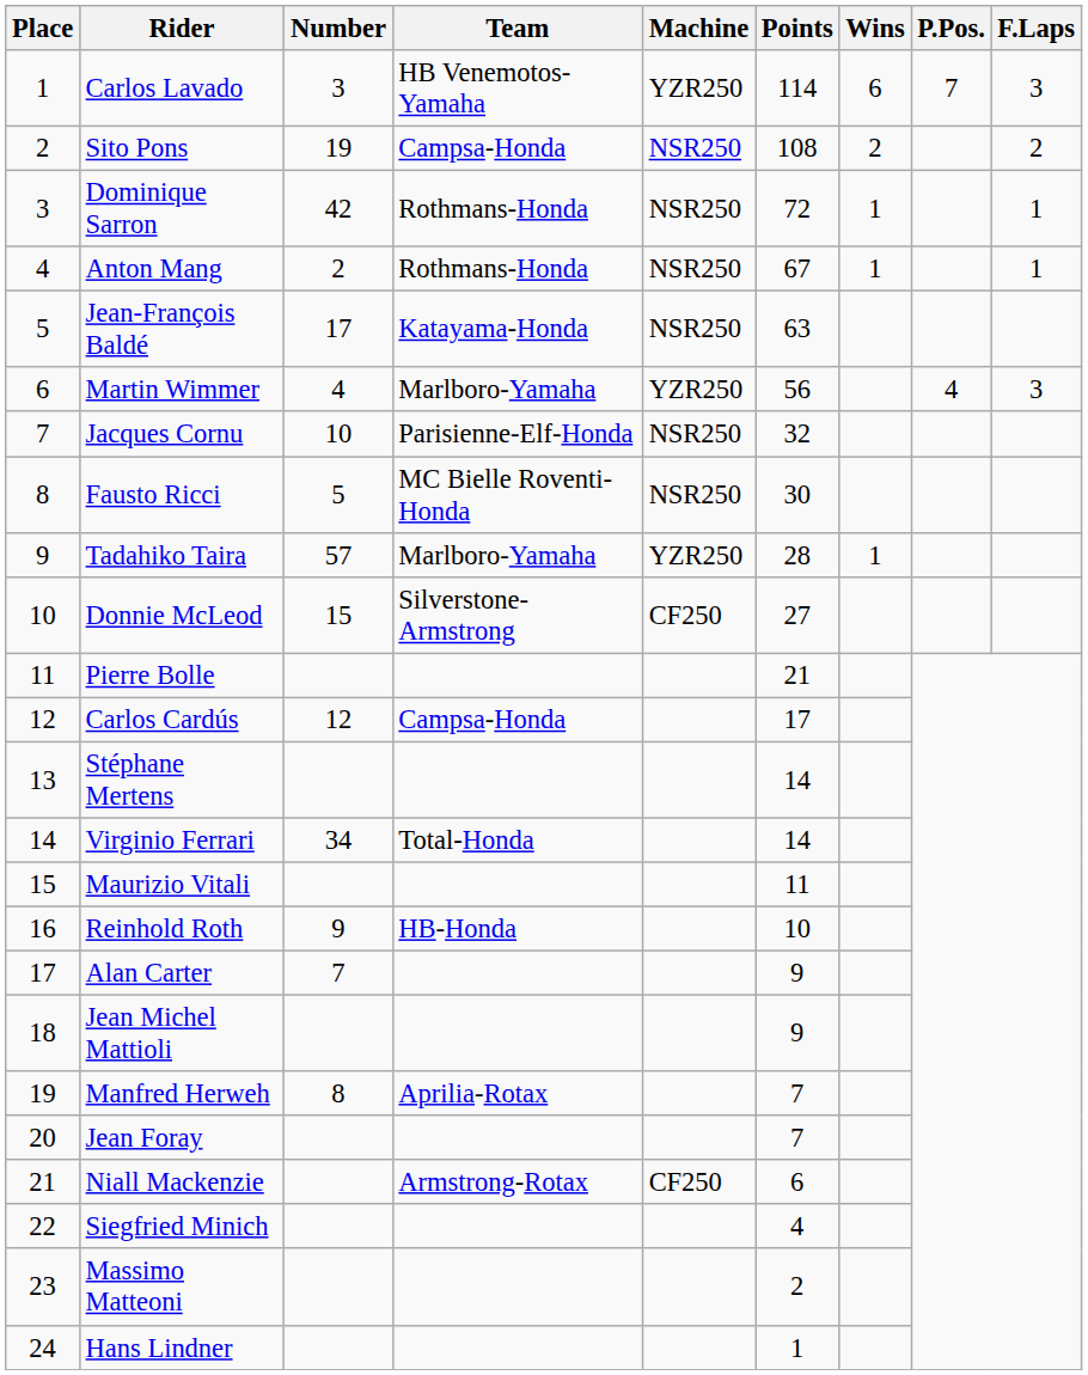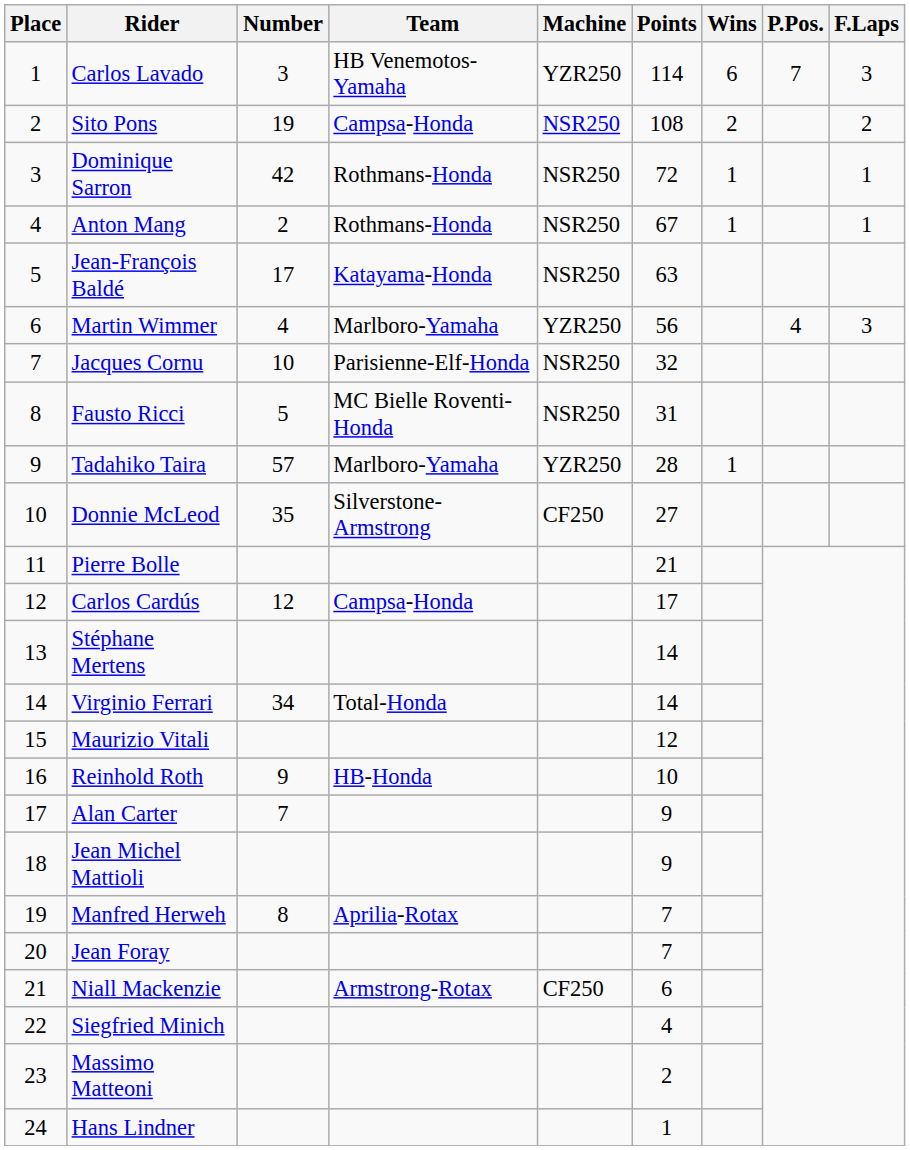 <table class="wikitable" style="font-size: 95%;">
 <tr>
 <th>Place</th>
 <th>Rider</th>
 <th>Number</th>
 <th>Team</th>
 <th>Machine</th>
 <th>Points</th>
 <th>Wins</th>
 <th>P.Pos.</th>
 <th>F.Laps</th>
 </tr>
 <tr>
 <td style="text-align:center;">1</td>
 <td> <a href='#'>Carlos Lavado</a></td>
 <td style="text-align:center;">3</td>
 <td>HB Venemotos-<a href='#'>Yamaha</a></td>
 <td>YZR250</td>
 <td style="text-align:center;">114</td>
 <td style="text-align:center;">6</td>
 <td style="text-align:center;">7</td>
 <td style="text-align:center;">3</td>
 </tr>
 <tr>
 <td style="text-align:center;">2</td>
 <td> <a href='#'>Sito Pons</a></td>
 <td style="text-align:center;">19</td>
 <td><a href='#'>Campsa</a>-<a href='#'>Honda</a></td>
 <td><a href='#'>NSR250</a></td>
 <td style="text-align:center;">108</td>
 <td style="text-align:center;">2</td>
 <td></td>
 <td style="text-align:center;">2</td>
 </tr>
 <tr>
 <td style="text-align:center;">3</td>
 <td> <a href='#'>Dominique Sarron</a></td>
 <td style="text-align:center;">42</td>
 <td>Rothmans-<a href='#'>Honda</a></td>
 <td>NSR250</td>
 <td style="text-align:center;">72</td>
 <td style="text-align:center;">1</td>
 <td></td>
 <td style="text-align:center;">1</td>
 </tr>
 <tr>
 <td style="text-align:center;">4</td>
 <td> <a href='#'>Anton Mang</a></td>
 <td style="text-align:center;">2</td>
 <td>Rothmans-<a href='#'>Honda</a></td>
 <td>NSR250</td>
 <td style="text-align:center;">67</td>
 <td style="text-align:center;">1</td>
 <td></td>
 <td style="text-align:center;">1</td>
 </tr>
 <tr>
 <td style="text-align:center;">5</td>
 <td> <a href='#'>Jean-François Baldé</a></td>
 <td style="text-align:center;">17</td>
 <td><a href='#'>Katayama</a>-<a href='#'>Honda</a></td>
 <td>NSR250</td>
 <td style="text-align:center;">63</td>
 <td></td>
 <td></td>
 <td></td>
 </tr>
 <tr>
 <td style="text-align:center;">6</td>
 <td> <a href='#'>Martin Wimmer</a></td>
 <td style="text-align:center;">4</td>
 <td>Marlboro-<a href='#'>Yamaha</a></td>
 <td>YZR250</td>
 <td style="text-align:center;">56</td>
 <td></td>
 <td style="text-align:center;">4</td>
 <td style="text-align:center;">3</td>
 </tr>
 <tr>
 <td style="text-align:center;">7</td>
 <td> <a href='#'>Jacques Cornu</a></td>
 <td style="text-align:center;">10</td>
 <td>Parisienne-Elf-<a href='#'>Honda</a></td>
 <td>NSR250</td>
 <td style="text-align:center;">32</td>
 <td></td>
 <td></td>
 <td></td>
 </tr>
 <tr>
 <td style="text-align:center;">8</td>
 <td> <a href='#'>Fausto Ricci</a></td>
 <td style="text-align:center;">5</td>
 <td>MC Bielle Roventi-<a href='#'>Honda</a></td>
 <td>NSR250</td>
-<td style="text-align:center;">30</td>
+<td style="text-align:center;">31</td>
 <td></td>
 <td></td>
 <td></td>
 </tr>
 <tr>
 <td style="text-align:center;">9</td>
 <td> <a href='#'>Tadahiko Taira</a></td>
 <td style="text-align:center;">57</td>
 <td>Marlboro-<a href='#'>Yamaha</a></td>
 <td>YZR250</td>
 <td style="text-align:center;">28</td>
 <td style="text-align:center;">1</td>
 <td></td>
 <td></td>
 </tr>
 <tr>
 <td style="text-align:center;">10</td>
 <td> <a href='#'>Donnie McLeod</a></td>
-<td style="text-align:center;">15</td>
+<td style="text-align:center;">35</td>
 <td>Silverstone-<a href='#'>Armstrong</a></td>
 <td>CF250</td>
 <td style="text-align:center;">27</td>
 <td></td>
 <td></td>
 <td></td>
 </tr>
 <tr>
 <td style="text-align:center;">11</td>
 <td> <a href='#'>Pierre Bolle</a></td>
 <td style="text-align:center;"></td>
 <td></td>
 <td></td>
 <td style="text-align:center;">21</td>
 <td style="text-align:center;"></td>
 </tr>
 <tr>
 <td style="text-align:center;">12</td>
 <td> <a href='#'>Carlos Cardús</a></td>
 <td style="text-align:center;">12</td>
 <td><a href='#'>Campsa</a>-<a href='#'>Honda</a></td>
 <td></td>
 <td style="text-align:center;">17</td>
 <td style="text-align:center;"></td>
 </tr>
 <tr>
 <td style="text-align:center;">13</td>
 <td> <a href='#'>Stéphane Mertens</a></td>
 <td style="text-align:center;"></td>
 <td></td>
 <td></td>
 <td style="text-align:center;">14</td>
 <td style="text-align:center;"></td>
 </tr>
 <tr>
 <td style="text-align:center;">14</td>
 <td> <a href='#'>Virginio Ferrari</a></td>
 <td style="text-align:center;">34</td>
 <td>Total-<a href='#'>Honda</a></td>
 <td></td>
 <td style="text-align:center;">14</td>
 <td style="text-align:center;"></td>
 </tr>
 <tr>
 <td style="text-align:center;">15</td>
 <td> <a href='#'>Maurizio Vitali</a></td>
 <td style="text-align:center;"></td>
 <td></td>
 <td></td>
-<td style="text-align:center;">11</td>
+<td style="text-align:center;">12</td>
 <td style="text-align:center;"></td>
 </tr>
 <tr>
 <td style="text-align:center;">16</td>
 <td> <a href='#'>Reinhold Roth</a></td>
 <td style="text-align:center;">9</td>
 <td><a href='#'>HB</a>-<a href='#'>Honda</a></td>
 <td></td>
 <td style="text-align:center;">10</td>
 <td style="text-align:center;"></td>
 </tr>
 <tr>
 <td style="text-align:center;">17</td>
 <td> <a href='#'>Alan Carter</a></td>
 <td style="text-align:center;">7</td>
 <td></td>
 <td></td>
 <td style="text-align:center;">9</td>
 <td style="text-align:center;"></td>
 </tr>
 <tr>
 <td style="text-align:center;">18</td>
 <td> <a href='#'>Jean Michel Mattioli</a></td>
 <td style="text-align:center;"></td>
 <td></td>
 <td></td>
 <td style="text-align:center;">9</td>
 <td style="text-align:center;"></td>
 </tr>
 <tr>
 <td style="text-align:center;">19</td>
 <td> <a href='#'>Manfred Herweh</a></td>
 <td style="text-align:center;">8</td>
 <td><a href='#'>Aprilia</a>-<a href='#'>Rotax</a></td>
 <td></td>
 <td style="text-align:center;">7</td>
 <td style="text-align:center;"></td>
 </tr>
 <tr>
 <td style="text-align:center;">20</td>
 <td> <a href='#'>Jean Foray</a></td>
 <td style="text-align:center;"></td>
 <td></td>
 <td></td>
 <td style="text-align:center;">7</td>
 <td style="text-align:center;"></td>
 </tr>
 <tr>
 <td style="text-align:center;">21</td>
 <td> <a href='#'>Niall Mackenzie</a></td>
 <td style="text-align:center;"></td>
 <td><a href='#'>Armstrong</a>-<a href='#'>Rotax</a></td>
 <td>CF250</td>
 <td style="text-align:center;">6</td>
 <td style="text-align:center;"></td>
 </tr>
 <tr>
 <td style="text-align:center;">22</td>
 <td> <a href='#'>Siegfried Minich</a></td>
 <td style="text-align:center;"></td>
 <td></td>
 <td></td>
 <td style="text-align:center;">4</td>
 <td style="text-align:center;"></td>
 </tr>
 <tr>
 <td style="text-align:center;">23</td>
 <td> <a href='#'>Massimo Matteoni</a></td>
 <td style="text-align:center;"></td>
 <td></td>
 <td></td>
 <td style="text-align:center;">2</td>
 <td style="text-align:center;"></td>
 </tr>
 <tr>
 <td style="text-align:center;">24</td>
 <td> <a href='#'>Hans Lindner</a></td>
 <td style="text-align:center;"></td>
 <td></td>
 <td></td>
 <td style="text-align:center;">1</td>
 <td style="text-align:center;"></td>
 </tr>
 </table>
